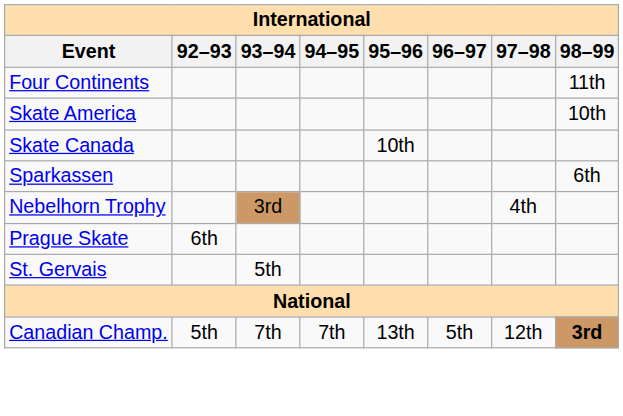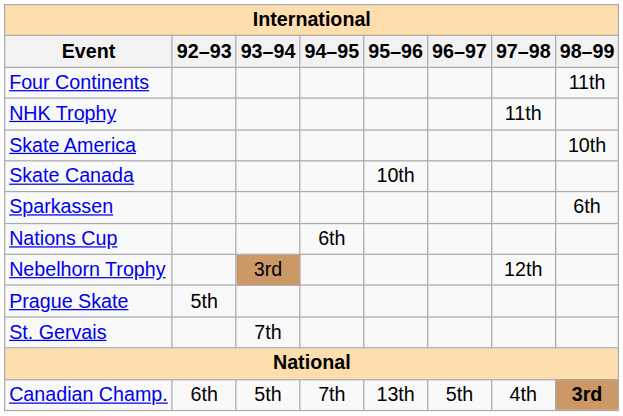 <table class="wikitable" style="text-align:center">
 <tr>
 <th style="background-color: #ffdead; " colspan=8 align=center>International</th>
 </tr>
 <tr>
 <th>Event</th>
 <th>92–93</th>
 <th>93–94</th>
 <th>94–95</th>
 <th>95–96</th>
 <th>96–97</th>
 <th>97–98</th>
 <th>98–99</th>
 </tr>
 <tr>
 <td align=left><a href='#'>Four Continents</a></td>
 <td></td>
 <td></td>
 <td></td>
 <td></td>
 <td></td>
 <td></td>
 <td>11th</td>
+</tr>
+<tr>
+<td align=left> <a href='#'>NHK Trophy</a></td>
+<td></td>
+<td></td>
+<td></td>
+<td></td>
+<td></td>
+<td>11th</td>
+<td></td>
 </tr>
 <tr>
 <td align=left> <a href='#'>Skate America</a></td>
 <td></td>
 <td></td>
 <td></td>
 <td></td>
 <td></td>
 <td></td>
 <td>10th</td>
 </tr>
 <tr>
 <td align=left> <a href='#'>Skate Canada</a></td>
 <td></td>
 <td></td>
 <td></td>
 <td>10th</td>
 <td></td>
 <td></td>
 <td></td>
 </tr>
 <tr>
 <td align=left> <a href='#'>Sparkassen</a></td>
 <td></td>
 <td></td>
 <td></td>
 <td></td>
 <td></td>
 <td></td>
 <td>6th</td>
 </tr>
 <tr>
+<td align=left><a href='#'>Nations Cup</a></td>
+<td></td>
+<td></td>
+<td>6th</td>
+<td></td>
+<td></td>
+<td></td>
+<td></td>
+</tr>
+<tr>
 <td align=left><a href='#'>Nebelhorn Trophy</a></td>
 <td></td>
 <td bgcolor=cc9966>3rd</td>
 <td></td>
 <td></td>
 <td></td>
-<td>4th</td>
+<td>12th</td>
 <td></td>
 </tr>
 <tr>
 <td align=left><a href='#'>Prague Skate</a></td>
-<td>6th</td>
+<td>5th</td>
 <td></td>
 <td></td>
 <td></td>
 <td></td>
 <td></td>
 <td></td>
 </tr>
 <tr>
 <td align=left><a href='#'>St. Gervais</a></td>
 <td></td>
-<td>5th</td>
+<td>7th</td>
 <td></td>
 <td></td>
 <td></td>
 <td></td>
 <td></td>
 </tr>
 <tr>
 <th style="background-color: #ffdead; " colspan=8 align=center>National</th>
 </tr>
 <tr>
 <td align=left><a href='#'>Canadian Champ.</a></td>
+<td>6th</td>
 <td>5th</td>
-<td>7th</td>
 <td>7th</td>
 <td>13th</td>
 <td>5th</td>
-<td>12th</td>
+<td>4th</td>
 <td bgcolor=cc9966><strong>3rd</strong></td>
 </tr>
 </table>
